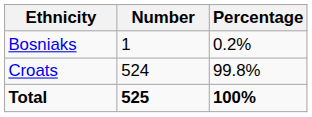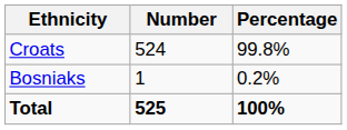 <table class="wikitable">
 <tr>
 <th width="100px">Ethnicity</th>
 <th width="80px">Number</th>
 <th width="80px">Percentage</th>
 </tr>
 <tr>
+<td><a href='#'>Croats</a></td>
+<td>524</td>
+<td>99.8%</td>
+</tr>
+<tr>
 <td><a href='#'>Bosniaks</a></td>
 <td>1</td>
 <td>0.2%</td>
-</tr>
-<tr>
-<td><a href='#'>Croats</a></td>
-<td>524</td>
-<td>99.8%</td>
 </tr>
 <tr>
 <td><strong>Total</strong></td>
 <td><strong>525</strong></td>
 <td><strong>100%</strong></td>
 </tr>
 </table>
